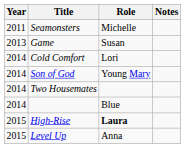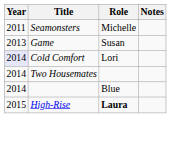 <table class="wikitable sortable">
 <tr>
 <th>Year</th>
 <th>Title</th>
 <th>Role</th>
 <th scope="col" class="unsortable">Notes</th>
 </tr>
 <tr>
 <td>2011</td>
 <td><em>Seamonsters</em></td>
 <td>Michelle</td>
 <td></td>
 </tr>
 <tr>
 <td>2013</td>
 <td><em>Game</em></td>
 <td>Susan</td>
 <td></td>
 </tr>
 <tr>
-<td>2014</td>
+<td style="background: lavender;">2014</td>
 <td><em>Cold Comfort</em></td>
 <td>Lori</td>
-<td></td>
-</tr>
-<tr>
-<td>2014</td>
-<td><a href='#'><em>Son of God</em></a></td>
-<td>Young <a href='#'>Mary</a></td>
 <td></td>
 </tr>
 <tr>
 <td>2014</td>
 <td><em>Two Housemates</em></td>
 <td></td>
 <td></td>
 </tr>
 <tr>
 <td>2014</td>
 <td><em></em></td>
 <td>Blue</td>
 <td></td>
 </tr>
 <tr>
 <td>2015</td>
 <td><a href='#'><em>High-Rise</em></a></td>
 <td><strong>Laura</strong></td>
 <td></td>
 </tr>
-<tr>
-<td>2015</td>
-<td><em><a href='#'>Level Up</a></em></td>
-<td>Anna</td>
-<td></td>
-</tr>
 </table>
